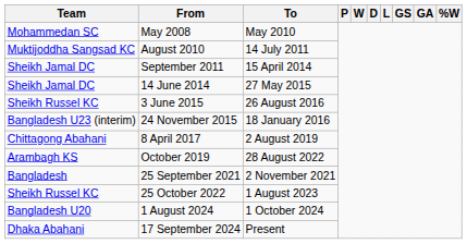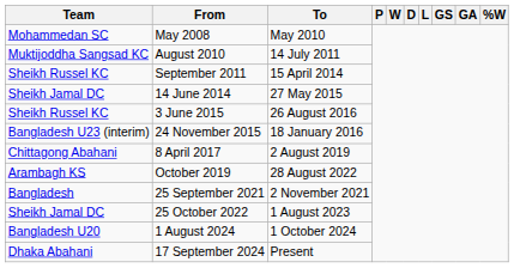 <table class="wikitable sortable" style="text-align: center">
 <tr>
 <th>Team</th>
 <th class="unsortable">From</th>
 <th class="unsortable">To</th>
 <th abbr="1">P</th>
 <th abbr="1">W</th>
 <th abbr="0">D</th>
 <th abbr="1">L</th>
 <th abbr="2">GS</th>
 <th abbr="4">GA</th>
 <th abbr="50">%W</th>
 </tr>
 <tr>
 <td align=left><a href='#'>Mohammedan SC</a></td>
 <td align=left>May 2008</td>
 <td align=left>May 2010<br></td>
 </tr>
 <tr>
 <td align=left><a href='#'>Muktijoddha Sangsad KC</a></td>
 <td align=left>August 2010</td>
 <td align=left>14 July 2011<br></td>
 </tr>
 <tr>
-<td align=left><a href='#'>Sheikh Jamal DC</a></td>
+<td align=left><a href='#'>Sheikh Russel KC</a></td>
 <td align=left>September 2011</td>
 <td align=left>15 April 2014<br></td>
 </tr>
 <tr>
 <td align=left><a href='#'>Sheikh Jamal DC</a></td>
 <td align=left>14 June 2014</td>
 <td align=left>27 May 2015<br></td>
 </tr>
 <tr>
 <td align=left><a href='#'>Sheikh Russel KC</a></td>
 <td align=left>3 June 2015</td>
 <td align=left>26 August 2016<br></td>
 </tr>
 <tr>
 <td align=left><a href='#'>Bangladesh U23</a> (interim)</td>
 <td align=left>24 November 2015</td>
 <td align=left>18 January 2016<br></td>
 </tr>
 <tr>
 <td align=left><a href='#'>Chittagong Abahani</a></td>
 <td align=left>8 April 2017</td>
 <td align=left>2 August 2019<br></td>
 </tr>
 <tr>
 <td align=left><a href='#'>Arambagh KS</a></td>
 <td align=left>October 2019</td>
 <td align=left>28 August 2022<br></td>
 </tr>
 <tr>
 <td align=left><a href='#'>Bangladesh</a></td>
 <td align=left>25 September 2021</td>
 <td align=left>2 November 2021<br></td>
 </tr>
 <tr>
-<td align=left><a href='#'>Sheikh Russel KC</a></td>
+<td align=left><a href='#'>Sheikh Jamal DC</a></td>
 <td align=left>25 October 2022</td>
 <td align=left>1 August 2023<br></td>
 </tr>
 <tr>
 <td align=left><a href='#'>Bangladesh U20</a></td>
 <td align=left>1 August 2024</td>
 <td align=left>1 October 2024<br></td>
 </tr>
 <tr>
 <td align=left><a href='#'>Dhaka Abahani</a></td>
 <td align=left>17 September 2024</td>
 <td align=left>Present<br></td>
 </tr>
 </table>
